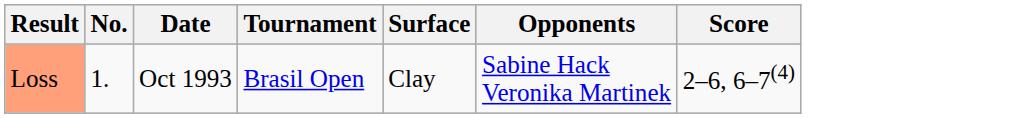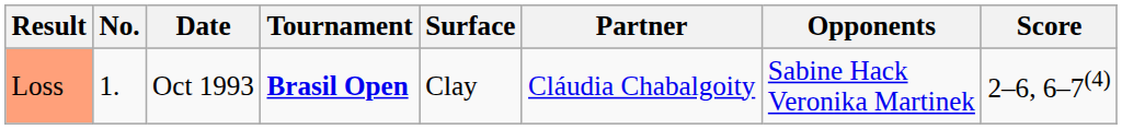 <table class="wikitable">
 <tr>
 <th>Result</th>
 <th>No.</th>
 <th>Date</th>
 <th>Tournament</th>
 <th>Surface</th>
+<th>Partner</th>
 <th>Opponents</th>
 <th>Score</th>
 </tr>
 <tr>
 <td style="background:#ffa07a;">Loss</td>
 <td>1.</td>
 <td>Oct 1993</td>
-<td><a href='#'>Brasil Open</a></td>
+<td><strong><a href='#'>Brasil Open</a></strong></td>
 <td>Clay</td>
+<td> <a href='#'>Cláudia Chabalgoity</a></td>
 <td> <a href='#'>Sabine Hack</a><br> <a href='#'>Veronika Martinek</a></td>
 <td>2–6, 6–7<sup>(4)</sup></td>
 </tr>
 </table>
